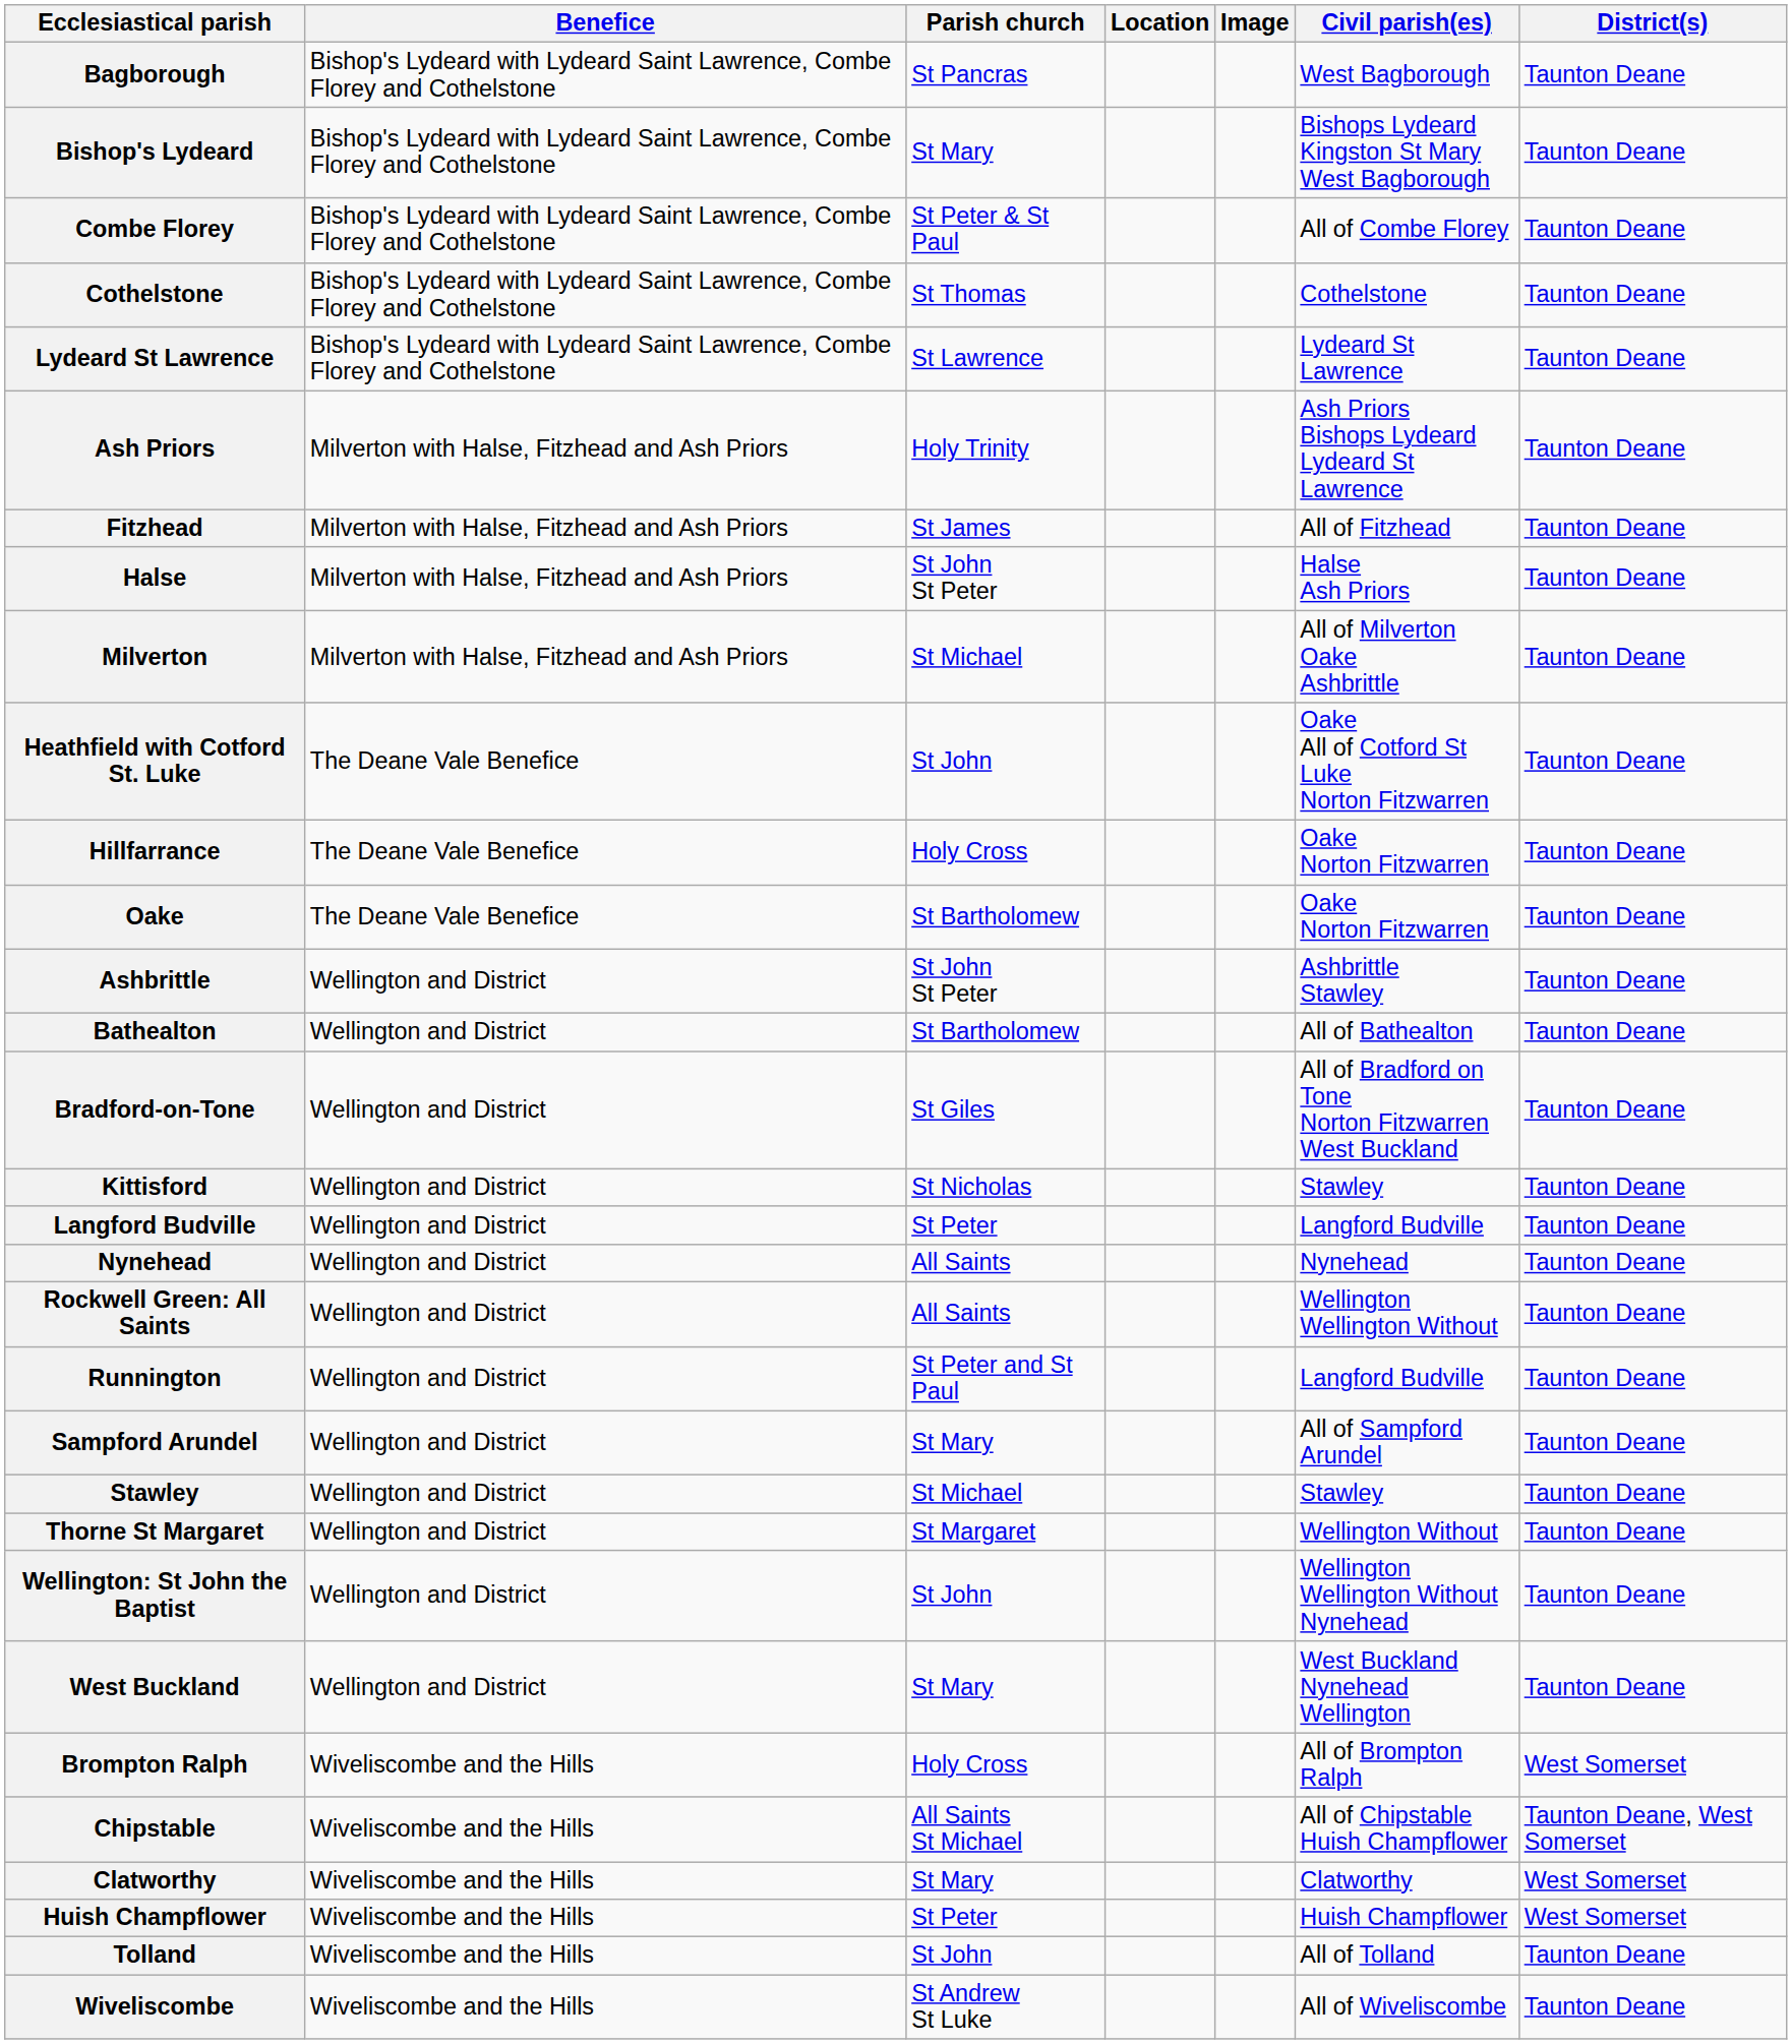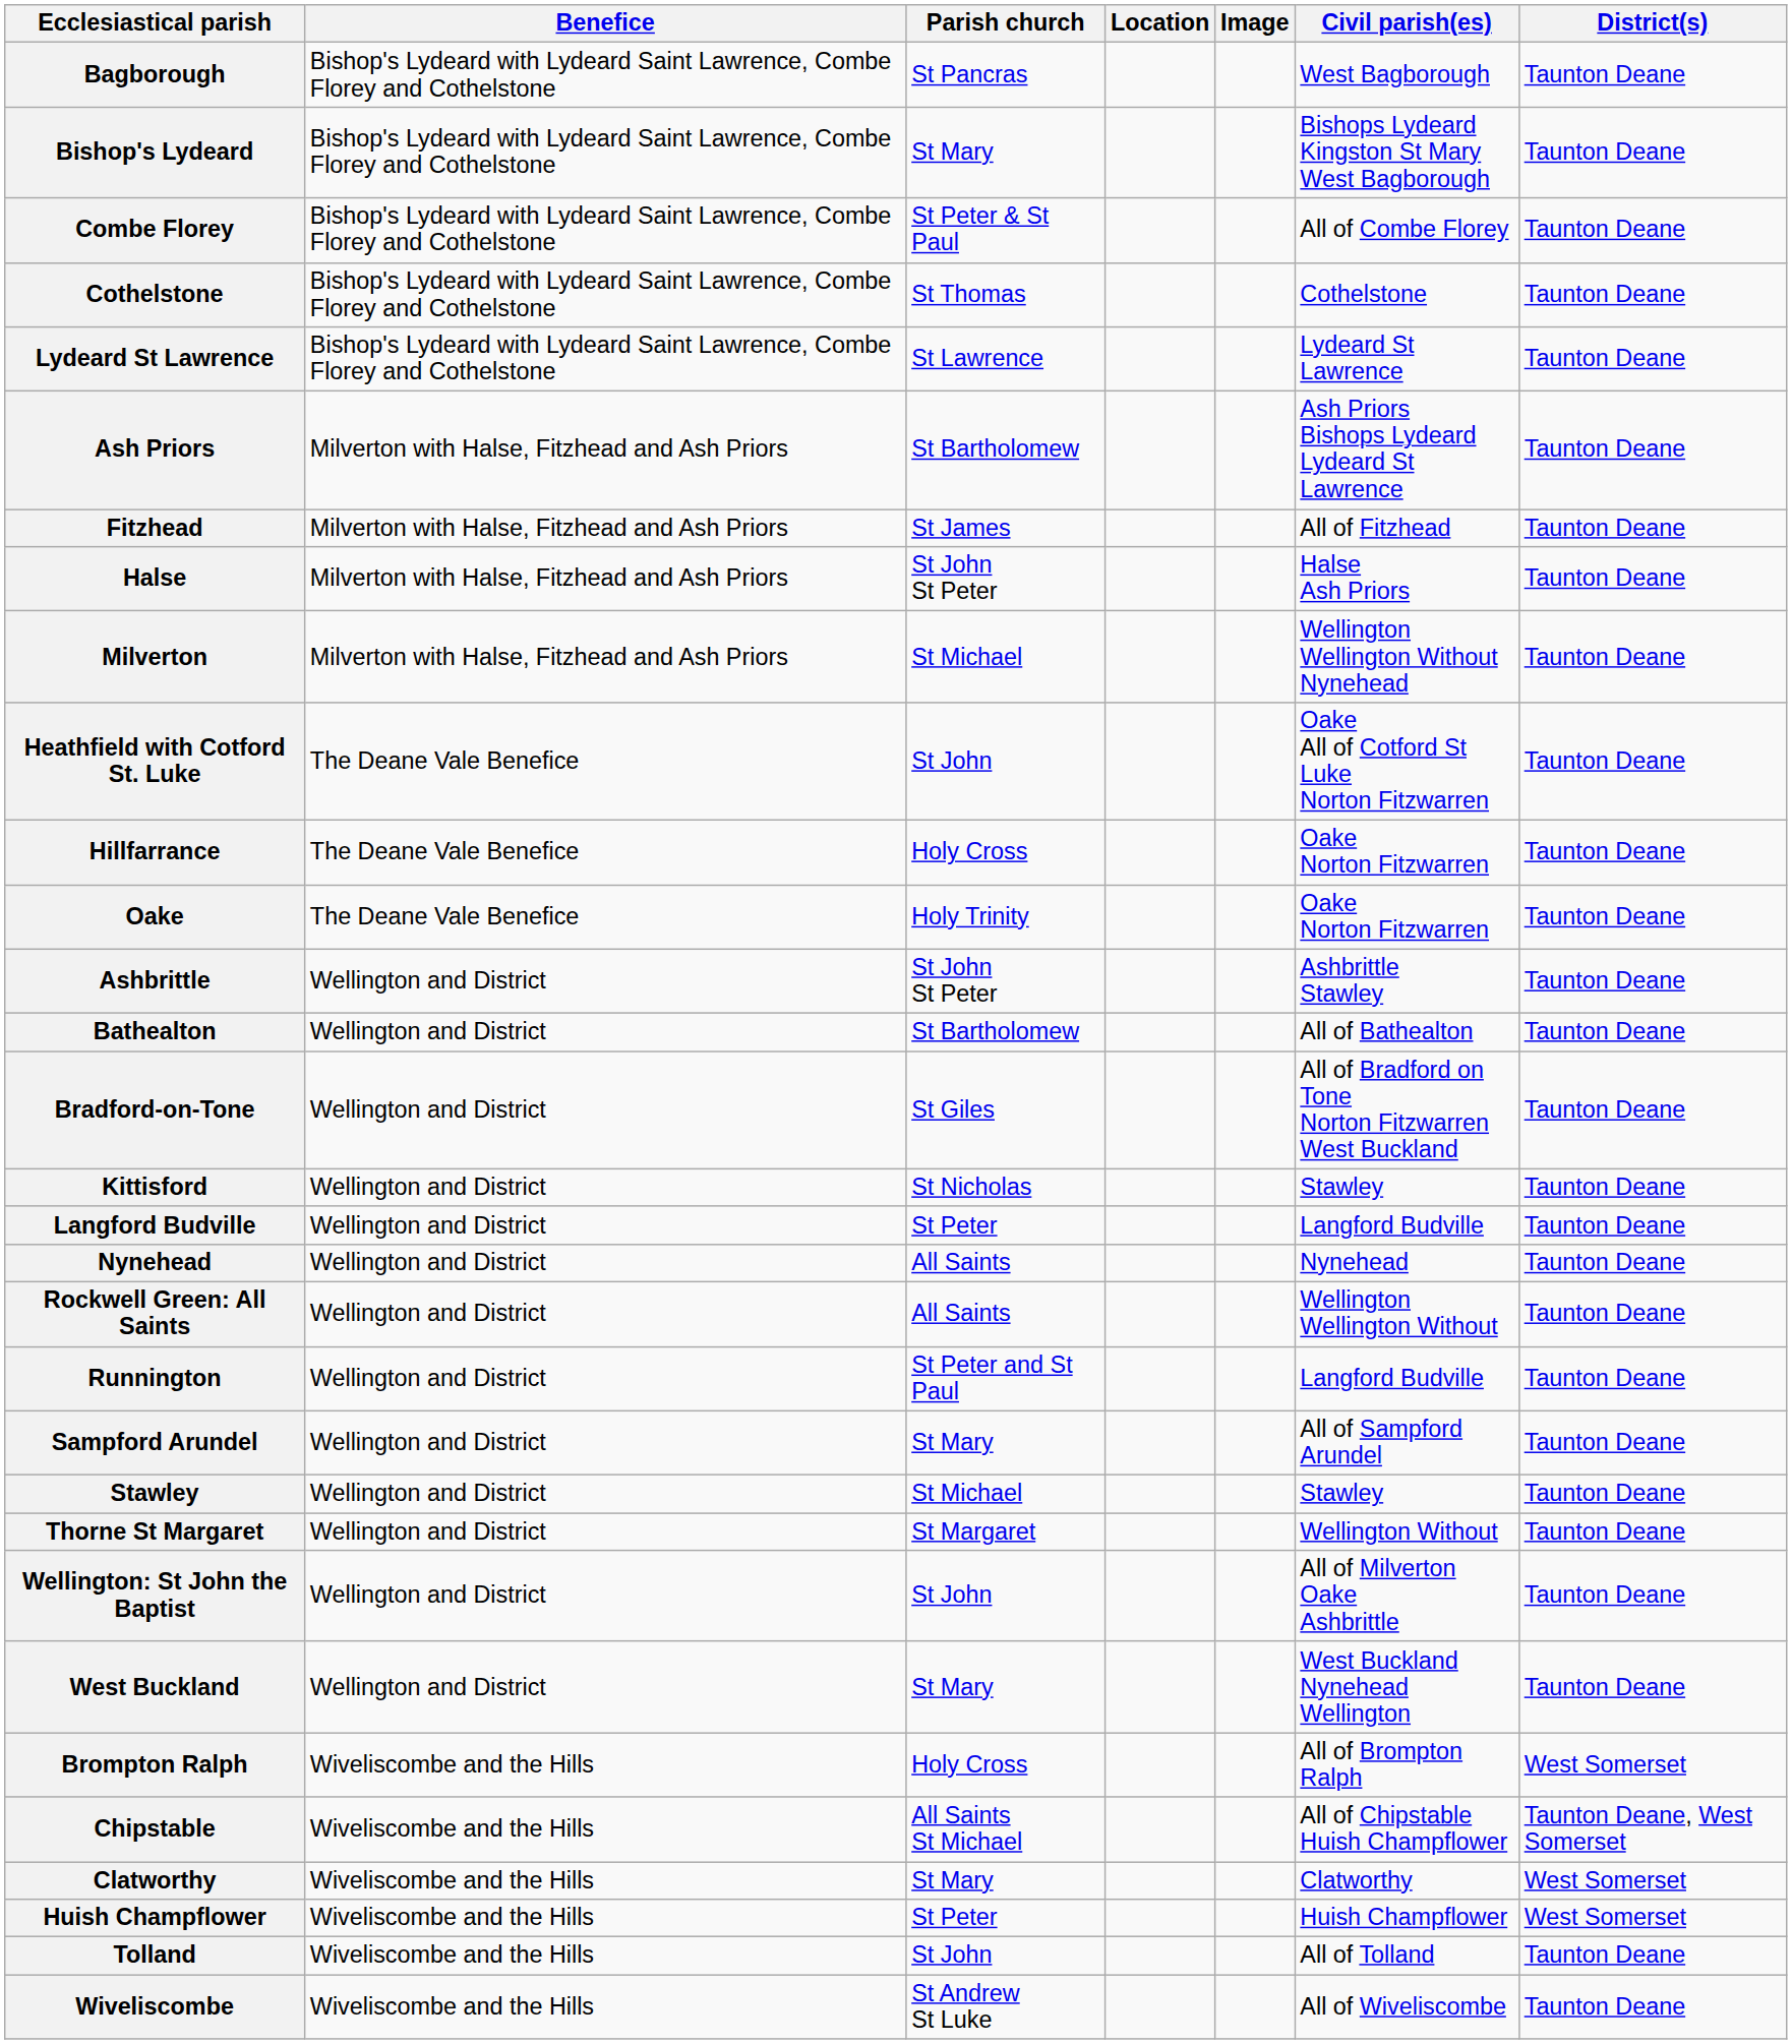 <table class="wikitable sortable" style="width:95%;">
 <tr>
 <th scope="col">Ecclesiastical parish</th>
 <th scope="col"><a href='#'>Benefice</a></th>
 <th scope="col">Parish church</th>
 <th scope="col">Location</th>
 <th scope="col" class="unsortable">Image</th>
 <th scope="col"><a href='#'>Civil parish(es)</a></th>
 <th scope="col"><a href='#'>District(s)</a></th>
 </tr>
 <tr>
 <th scope="row">Bagborough</th>
 <td>Bishop's Lydeard with Lydeard Saint Lawrence, Combe Florey and Cothelstone</td>
 <td><a href='#'>St Pancras</a></td>
 <td><small></small></td>
 <td></td>
 <td><a href='#'>West Bagborough</a></td>
 <td><a href='#'>Taunton Deane</a></td>
 </tr>
 <tr>
 <th scope="row">Bishop's Lydeard</th>
 <td>Bishop's Lydeard with Lydeard Saint Lawrence, Combe Florey and Cothelstone</td>
 <td><a href='#'>St Mary</a></td>
 <td><small></small></td>
 <td></td>
 <td><a href='#'>Bishops Lydeard</a><br> <a href='#'>Kingston St Mary</a><br> <a href='#'>West Bagborough</a></td>
 <td><a href='#'>Taunton Deane</a></td>
 </tr>
 <tr>
 <th scope="row">Combe Florey</th>
 <td>Bishop's Lydeard with Lydeard Saint Lawrence, Combe Florey and Cothelstone</td>
 <td><a href='#'>St Peter & St Paul</a></td>
 <td><small></small></td>
 <td></td>
 <td>All of <a href='#'>Combe Florey</a></td>
 <td><a href='#'>Taunton Deane</a></td>
 </tr>
 <tr>
 <th scope="row">Cothelstone</th>
 <td>Bishop's Lydeard with Lydeard Saint Lawrence, Combe Florey and Cothelstone</td>
 <td><a href='#'>St Thomas</a></td>
 <td><small></small></td>
 <td></td>
 <td><a href='#'>Cothelstone</a></td>
 <td><a href='#'>Taunton Deane</a></td>
 </tr>
 <tr>
 <th scope="row">Lydeard St Lawrence</th>
 <td>Bishop's Lydeard with Lydeard Saint Lawrence, Combe Florey and Cothelstone</td>
 <td><a href='#'>St Lawrence</a></td>
 <td><small></small></td>
 <td></td>
 <td><a href='#'>Lydeard St Lawrence</a></td>
 <td><a href='#'>Taunton Deane</a></td>
 </tr>
 <tr>
 <th scope="row">Ash Priors</th>
 <td>Milverton with Halse, Fitzhead and Ash Priors</td>
-<td><a href='#'>Holy Trinity</a></td>
+<td><a href='#'>St Bartholomew</a></td>
 <td><small></small></td>
 <td></td>
 <td><a href='#'>Ash Priors</a><br> <a href='#'>Bishops Lydeard</a><br> <a href='#'>Lydeard St Lawrence</a></td>
 <td><a href='#'>Taunton Deane</a></td>
 </tr>
 <tr>
 <th scope="row">Fitzhead</th>
 <td>Milverton with Halse, Fitzhead and Ash Priors</td>
 <td><a href='#'>St James</a></td>
 <td><small></small></td>
 <td></td>
 <td>All of <a href='#'>Fitzhead</a></td>
 <td><a href='#'>Taunton Deane</a></td>
 </tr>
 <tr>
 <th scope="row">Halse</th>
 <td>Milverton with Halse, Fitzhead and Ash Priors</td>
 <td><a href='#'>St John</a><br>St Peter</td>
 <td><small></small></td>
 <td></td>
 <td><a href='#'>Halse</a><br> <a href='#'>Ash Priors</a></td>
 <td><a href='#'>Taunton Deane</a></td>
 </tr>
 <tr>
 <th scope="row">Milverton</th>
 <td>Milverton with Halse, Fitzhead and Ash Priors</td>
 <td><a href='#'>St Michael</a></td>
 <td><small></small></td>
 <td></td>
-<td>All of <a href='#'>Milverton</a><br> <a href='#'>Oake</a><br> <a href='#'>Ashbrittle</a></td>
+<td><a href='#'>Wellington</a><br> <a href='#'>Wellington Without</a><br> <a href='#'>Nynehead</a></td>
 <td><a href='#'>Taunton Deane</a></td>
 </tr>
 <tr>
 <th scope="row">Heathfield with Cotford St. Luke</th>
 <td>The Deane Vale Benefice</td>
 <td><a href='#'>St John</a></td>
 <td><small></small></td>
 <td></td>
 <td><a href='#'>Oake</a><br> All of <a href='#'>Cotford St Luke</a><br> <a href='#'>Norton Fitzwarren</a></td>
 <td><a href='#'>Taunton Deane</a></td>
 </tr>
 <tr>
 <th scope="row">Hillfarrance</th>
 <td>The Deane Vale Benefice</td>
 <td><a href='#'>Holy Cross</a></td>
 <td><small></small></td>
 <td></td>
 <td><a href='#'>Oake</a><br> <a href='#'>Norton Fitzwarren</a></td>
 <td><a href='#'>Taunton Deane</a></td>
 </tr>
 <tr>
 <th scope="row">Oake</th>
 <td>The Deane Vale Benefice</td>
-<td><a href='#'>St Bartholomew</a></td>
+<td><a href='#'>Holy Trinity</a></td>
 <td><small></small></td>
 <td></td>
 <td><a href='#'>Oake</a><br> <a href='#'>Norton Fitzwarren</a></td>
 <td><a href='#'>Taunton Deane</a></td>
 </tr>
 <tr>
 <th scope="row">Ashbrittle</th>
 <td>Wellington and District</td>
 <td><a href='#'>St John</a><br>St Peter</td>
 <td><small></small></td>
 <td></td>
 <td><a href='#'>Ashbrittle</a><br><a href='#'>Stawley</a></td>
 <td><a href='#'>Taunton Deane</a></td>
 </tr>
 <tr>
 <th scope="row">Bathealton</th>
 <td>Wellington and District</td>
 <td><a href='#'>St Bartholomew</a></td>
 <td><small></small></td>
 <td></td>
 <td>All of <a href='#'>Bathealton</a></td>
 <td><a href='#'>Taunton Deane</a></td>
 </tr>
 <tr>
 <th scope="row">Bradford-on-Tone</th>
 <td>Wellington and District</td>
 <td><a href='#'>St Giles</a></td>
 <td><small></small></td>
 <td></td>
 <td>All of <a href='#'>Bradford on Tone</a><br> <a href='#'>Norton Fitzwarren</a><br><a href='#'>West Buckland</a></td>
 <td><a href='#'>Taunton Deane</a></td>
 </tr>
 <tr>
 <th scope="row">Kittisford</th>
 <td>Wellington and District</td>
 <td><a href='#'>St Nicholas</a></td>
 <td><small></small></td>
 <td></td>
 <td><a href='#'>Stawley</a></td>
 <td><a href='#'>Taunton Deane</a></td>
 </tr>
 <tr>
 <th scope="row">Langford Budville</th>
 <td>Wellington and District</td>
 <td><a href='#'>St Peter</a></td>
 <td><small></small></td>
 <td></td>
 <td><a href='#'>Langford Budville</a></td>
 <td><a href='#'>Taunton Deane</a></td>
 </tr>
 <tr>
 <th scope="row">Nynehead</th>
 <td>Wellington and District</td>
 <td><a href='#'>All Saints</a></td>
 <td><small></small></td>
 <td></td>
 <td><a href='#'>Nynehead</a></td>
 <td><a href='#'>Taunton Deane</a></td>
 </tr>
 <tr>
 <th scope="row">Rockwell Green: All Saints</th>
 <td>Wellington and District</td>
 <td><a href='#'>All Saints</a></td>
 <td><small></small></td>
 <td></td>
 <td><a href='#'>Wellington</a><br> <a href='#'>Wellington Without</a></td>
 <td><a href='#'>Taunton Deane</a></td>
 </tr>
 <tr>
 <th scope="row">Runnington</th>
 <td>Wellington and District</td>
 <td><a href='#'>St Peter and St Paul</a></td>
 <td><small></small></td>
 <td></td>
 <td><a href='#'>Langford Budville</a></td>
 <td><a href='#'>Taunton Deane</a></td>
 </tr>
 <tr>
 <th scope="row">Sampford Arundel</th>
 <td>Wellington and District</td>
 <td><a href='#'>St Mary</a></td>
 <td><small></small></td>
 <td></td>
 <td>All of <a href='#'>Sampford Arundel</a></td>
 <td><a href='#'>Taunton Deane</a></td>
 </tr>
 <tr>
 <th scope="row">Stawley</th>
 <td>Wellington and District</td>
 <td><a href='#'>St Michael</a></td>
 <td><small></small></td>
 <td></td>
 <td><a href='#'>Stawley</a></td>
 <td><a href='#'>Taunton Deane</a></td>
 </tr>
 <tr>
 <th scope="row">Thorne St Margaret</th>
 <td>Wellington and District</td>
 <td><a href='#'>St Margaret</a></td>
 <td><small></small></td>
 <td></td>
 <td><a href='#'>Wellington Without</a></td>
 <td><a href='#'>Taunton Deane</a></td>
 </tr>
 <tr>
 <th scope="row">Wellington: St John the Baptist</th>
 <td>Wellington and District</td>
 <td><a href='#'>St John</a></td>
 <td><small></small></td>
 <td></td>
-<td><a href='#'>Wellington</a><br> <a href='#'>Wellington Without</a><br> <a href='#'>Nynehead</a></td>
+<td>All of <a href='#'>Milverton</a><br> <a href='#'>Oake</a><br> <a href='#'>Ashbrittle</a></td>
 <td><a href='#'>Taunton Deane</a></td>
 </tr>
 <tr>
 <th scope="row">West Buckland</th>
 <td>Wellington and District</td>
 <td><a href='#'>St Mary</a></td>
 <td><small></small></td>
 <td></td>
 <td><a href='#'>West Buckland</a><br> <a href='#'>Nynehead</a><br> <a href='#'>Wellington</a></td>
 <td><a href='#'>Taunton Deane</a></td>
 </tr>
 <tr>
 <th scope="row">Brompton Ralph</th>
 <td>Wiveliscombe and the Hills</td>
 <td><a href='#'>Holy Cross</a></td>
 <td><small></small></td>
 <td></td>
 <td>All of <a href='#'>Brompton Ralph</a></td>
 <td><a href='#'>West Somerset</a></td>
 </tr>
 <tr>
 <th scope="row">Chipstable</th>
 <td>Wiveliscombe and the Hills</td>
 <td><a href='#'>All Saints</a><br><a href='#'>St Michael</a></td>
 <td><small></small></td>
 <td></td>
 <td>All of <a href='#'>Chipstable</a><br> <a href='#'>Huish Champflower</a></td>
 <td><a href='#'>Taunton Deane</a>, <a href='#'>West Somerset</a></td>
 </tr>
 <tr>
 <th scope="row">Clatworthy</th>
 <td>Wiveliscombe and the Hills</td>
 <td><a href='#'>St Mary</a></td>
 <td><small></small></td>
 <td></td>
 <td><a href='#'>Clatworthy</a></td>
 <td><a href='#'>West Somerset</a></td>
 </tr>
 <tr>
 <th scope="row">Huish Champflower</th>
 <td>Wiveliscombe and the Hills</td>
 <td><a href='#'>St Peter</a></td>
 <td><small></small></td>
 <td></td>
 <td><a href='#'>Huish Champflower</a></td>
 <td><a href='#'>West Somerset</a></td>
 </tr>
 <tr>
 <th scope="row">Tolland</th>
 <td>Wiveliscombe and the Hills</td>
 <td><a href='#'>St John</a></td>
 <td><small></small></td>
 <td></td>
 <td>All of <a href='#'>Tolland</a></td>
 <td><a href='#'>Taunton Deane</a></td>
 </tr>
 <tr>
 <th scope="row">Wiveliscombe</th>
 <td>Wiveliscombe and the Hills</td>
 <td><a href='#'>St Andrew</a><br>St Luke</td>
 <td><small></small></td>
 <td></td>
 <td>All of <a href='#'>Wiveliscombe</a></td>
 <td><a href='#'>Taunton Deane</a></td>
 </tr>
 </table>
